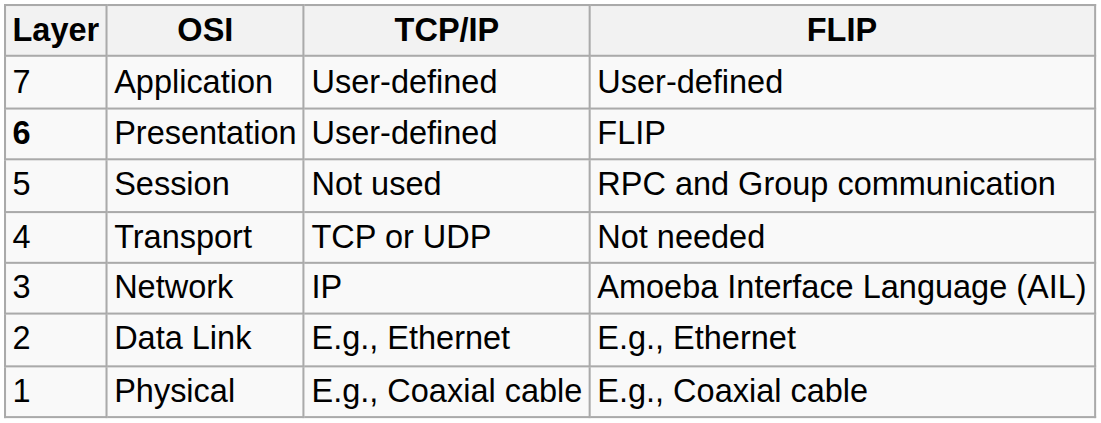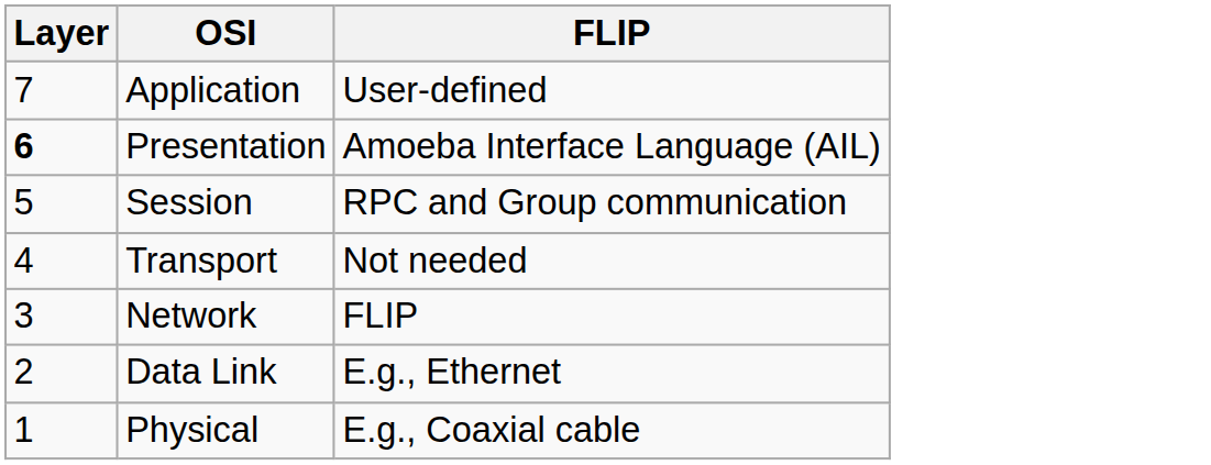 <table class="wikitable">
 <tr>
 <th>Layer</th>
 <th>OSI</th>
-<th>TCP/IP</th>
 <th>FLIP</th>
 </tr>
 <tr>
 <td>7</td>
 <td>Application</td>
 <td>User-defined</td>
-<td>User-defined</td>
 </tr>
 <tr>
 <td><strong>6</strong></td>
 <td>Presentation</td>
-<td>User-defined</td>
-<td>FLIP</td>
+<td>Amoeba Interface Language (AIL)</td>
 </tr>
 <tr>
 <td>5</td>
 <td>Session</td>
-<td>Not used</td>
 <td>RPC and Group communication</td>
 </tr>
 <tr>
 <td>4</td>
 <td>Transport</td>
-<td>TCP or UDP</td>
 <td>Not needed</td>
 </tr>
 <tr>
 <td>3</td>
 <td>Network</td>
-<td>IP</td>
-<td>Amoeba Interface Language (AIL)</td>
+<td>FLIP</td>
 </tr>
 <tr>
 <td>2</td>
 <td>Data Link</td>
-<td>E.g., Ethernet</td>
 <td>E.g., Ethernet</td>
 </tr>
 <tr>
 <td>1</td>
 <td>Physical</td>
 <td>E.g., Coaxial cable</td>
-<td>E.g., Coaxial cable</td>
 </tr>
 </table>
